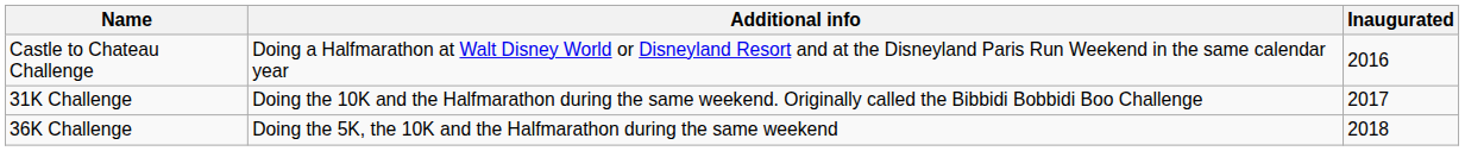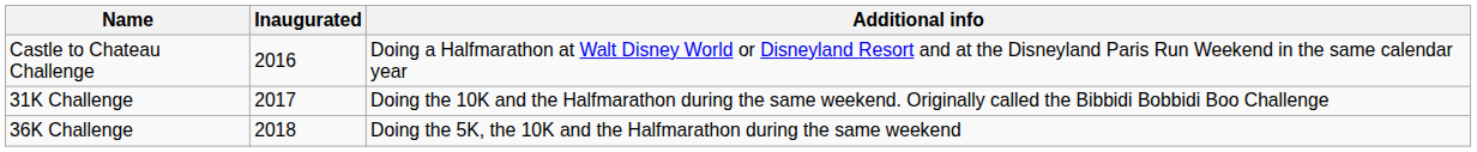 <table class="wikitable">
 <tr>
 <th>Name</th>
+<th>Inaugurated</th>
 <th>Additional info</th>
-<th>Inaugurated</th>
 </tr>
 <tr>
 <td>Castle to Chateau Challenge</td>
+<td>2016</td>
 <td>Doing a Halfmarathon at <a href='#'>Walt Disney World</a> or <a href='#'>Disneyland Resort</a> and at the Disneyland Paris Run Weekend in the same calendar year</td>
-<td>2016</td>
 </tr>
 <tr>
 <td>31K Challenge</td>
+<td>2017</td>
 <td>Doing the 10K and the Halfmarathon during the same weekend. Originally called the Bibbidi Bobbidi Boo Challenge</td>
-<td>2017</td>
 </tr>
 <tr>
 <td>36K Challenge</td>
+<td>2018</td>
 <td>Doing the 5K, the 10K and the Halfmarathon during the same weekend</td>
-<td>2018</td>
 </tr>
 </table>
